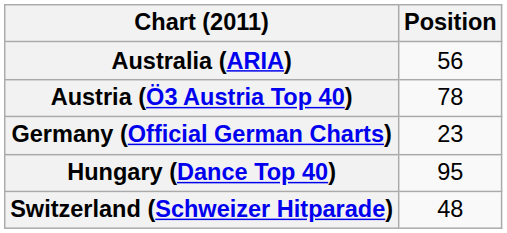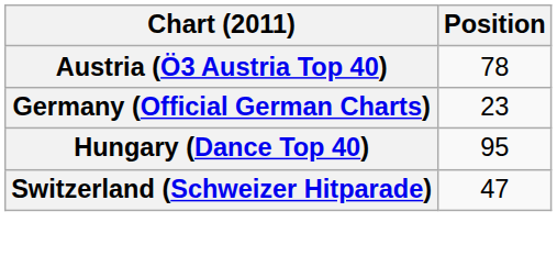 <table class="wikitable plainrowheaders sortable">
 <tr>
 <th scope="col">Chart (2011)</th>
 <th scope="col">Position</th>
-</tr>
-<tr>
-<th scope="row">Australia (<a href='#'>ARIA</a>)</th>
-<td style="text-align:center;">56</td>
 </tr>
 <tr>
 <th scope="row">Austria (<a href='#'>Ö3 Austria Top 40</a>)</th>
 <td style="text-align:center;">78</td>
 </tr>
 <tr>
 <th scope="row">Germany (<a href='#'>Official German Charts</a>)</th>
 <td style="text-align:center;">23</td>
 </tr>
 <tr>
 <th scope="row">Hungary (<a href='#'>Dance Top 40</a>)</th>
 <td style="text-align:center;">95</td>
 </tr>
 <tr>
 <th scope="row">Switzerland (<a href='#'>Schweizer Hitparade</a>)</th>
-<td style="text-align:center;">48</td>
+<td style="text-align:center;">47</td>
 </tr>
 </table>
